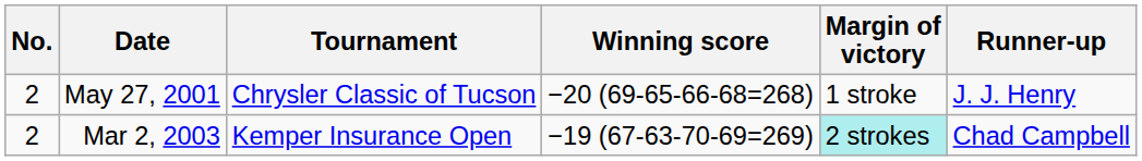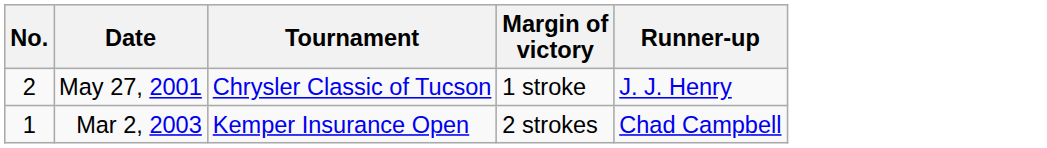 <table class="wikitable" style="font-size:95%;">
 <tr>
 <th>No.</th>
 <th>Date</th>
 <th>Tournament</th>
-<th>Winning score</th>
 <th>Margin of<br>victory</th>
 <th>Runner-up</th>
 </tr>
 <tr>
 <td align=center>2</td>
 <td align=right>May 27, <a href='#'>2001</a></td>
 <td><a href='#'>Chrysler Classic of Tucson</a></td>
-<td>−20 (69-65-66-68=268)</td>
 <td>1 stroke</td>
 <td> <a href='#'>J. J. Henry</a></td>
 </tr>
 <tr>
-<td align=center>2</td>
+<td align=center>1</td>
 <td align=right>Mar 2, <a href='#'>2003</a></td>
 <td><a href='#'>Kemper Insurance Open</a></td>
-<td>−19 (67-63-70-69=269)</td>
-<td style="background: paleturquoise;">2 strokes</td>
+<td>2 strokes</td>
 <td> <a href='#'>Chad Campbell</a></td>
 </tr>
 </table>
